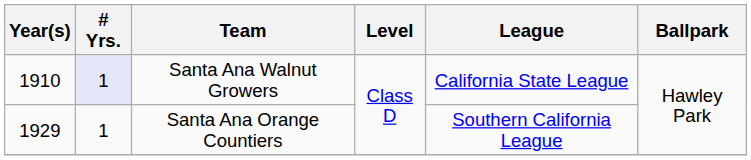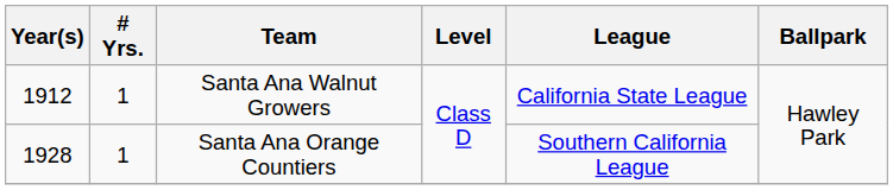 <table class="wikitable" style="text-align:center; font-size: 95%;">
 <tr>
 <th>Year(s)</th>
 <th># Yrs.</th>
 <th>Team</th>
 <th>Level</th>
 <th>League</th>
 <th>Ballpark</th>
 </tr>
 <tr>
-<td>1910</td>
-<td style="background: lavender;">1</td>
+<td>1912</td>
+<td>1</td>
 <td>Santa Ana Walnut Growers</td>
 <td rowspan=2><a href='#'>Class D</a></td>
 <td><a href='#'>California State League</a></td>
 <td rowspan=2>Hawley Park</td>
 </tr>
 <tr>
-<td>1929</td>
+<td>1928</td>
 <td>1</td>
 <td>Santa Ana Orange Countiers</td>
 <td><a href='#'>Southern California League</a></td>
 </tr>
 <tr>
 </tr>
 </table>
